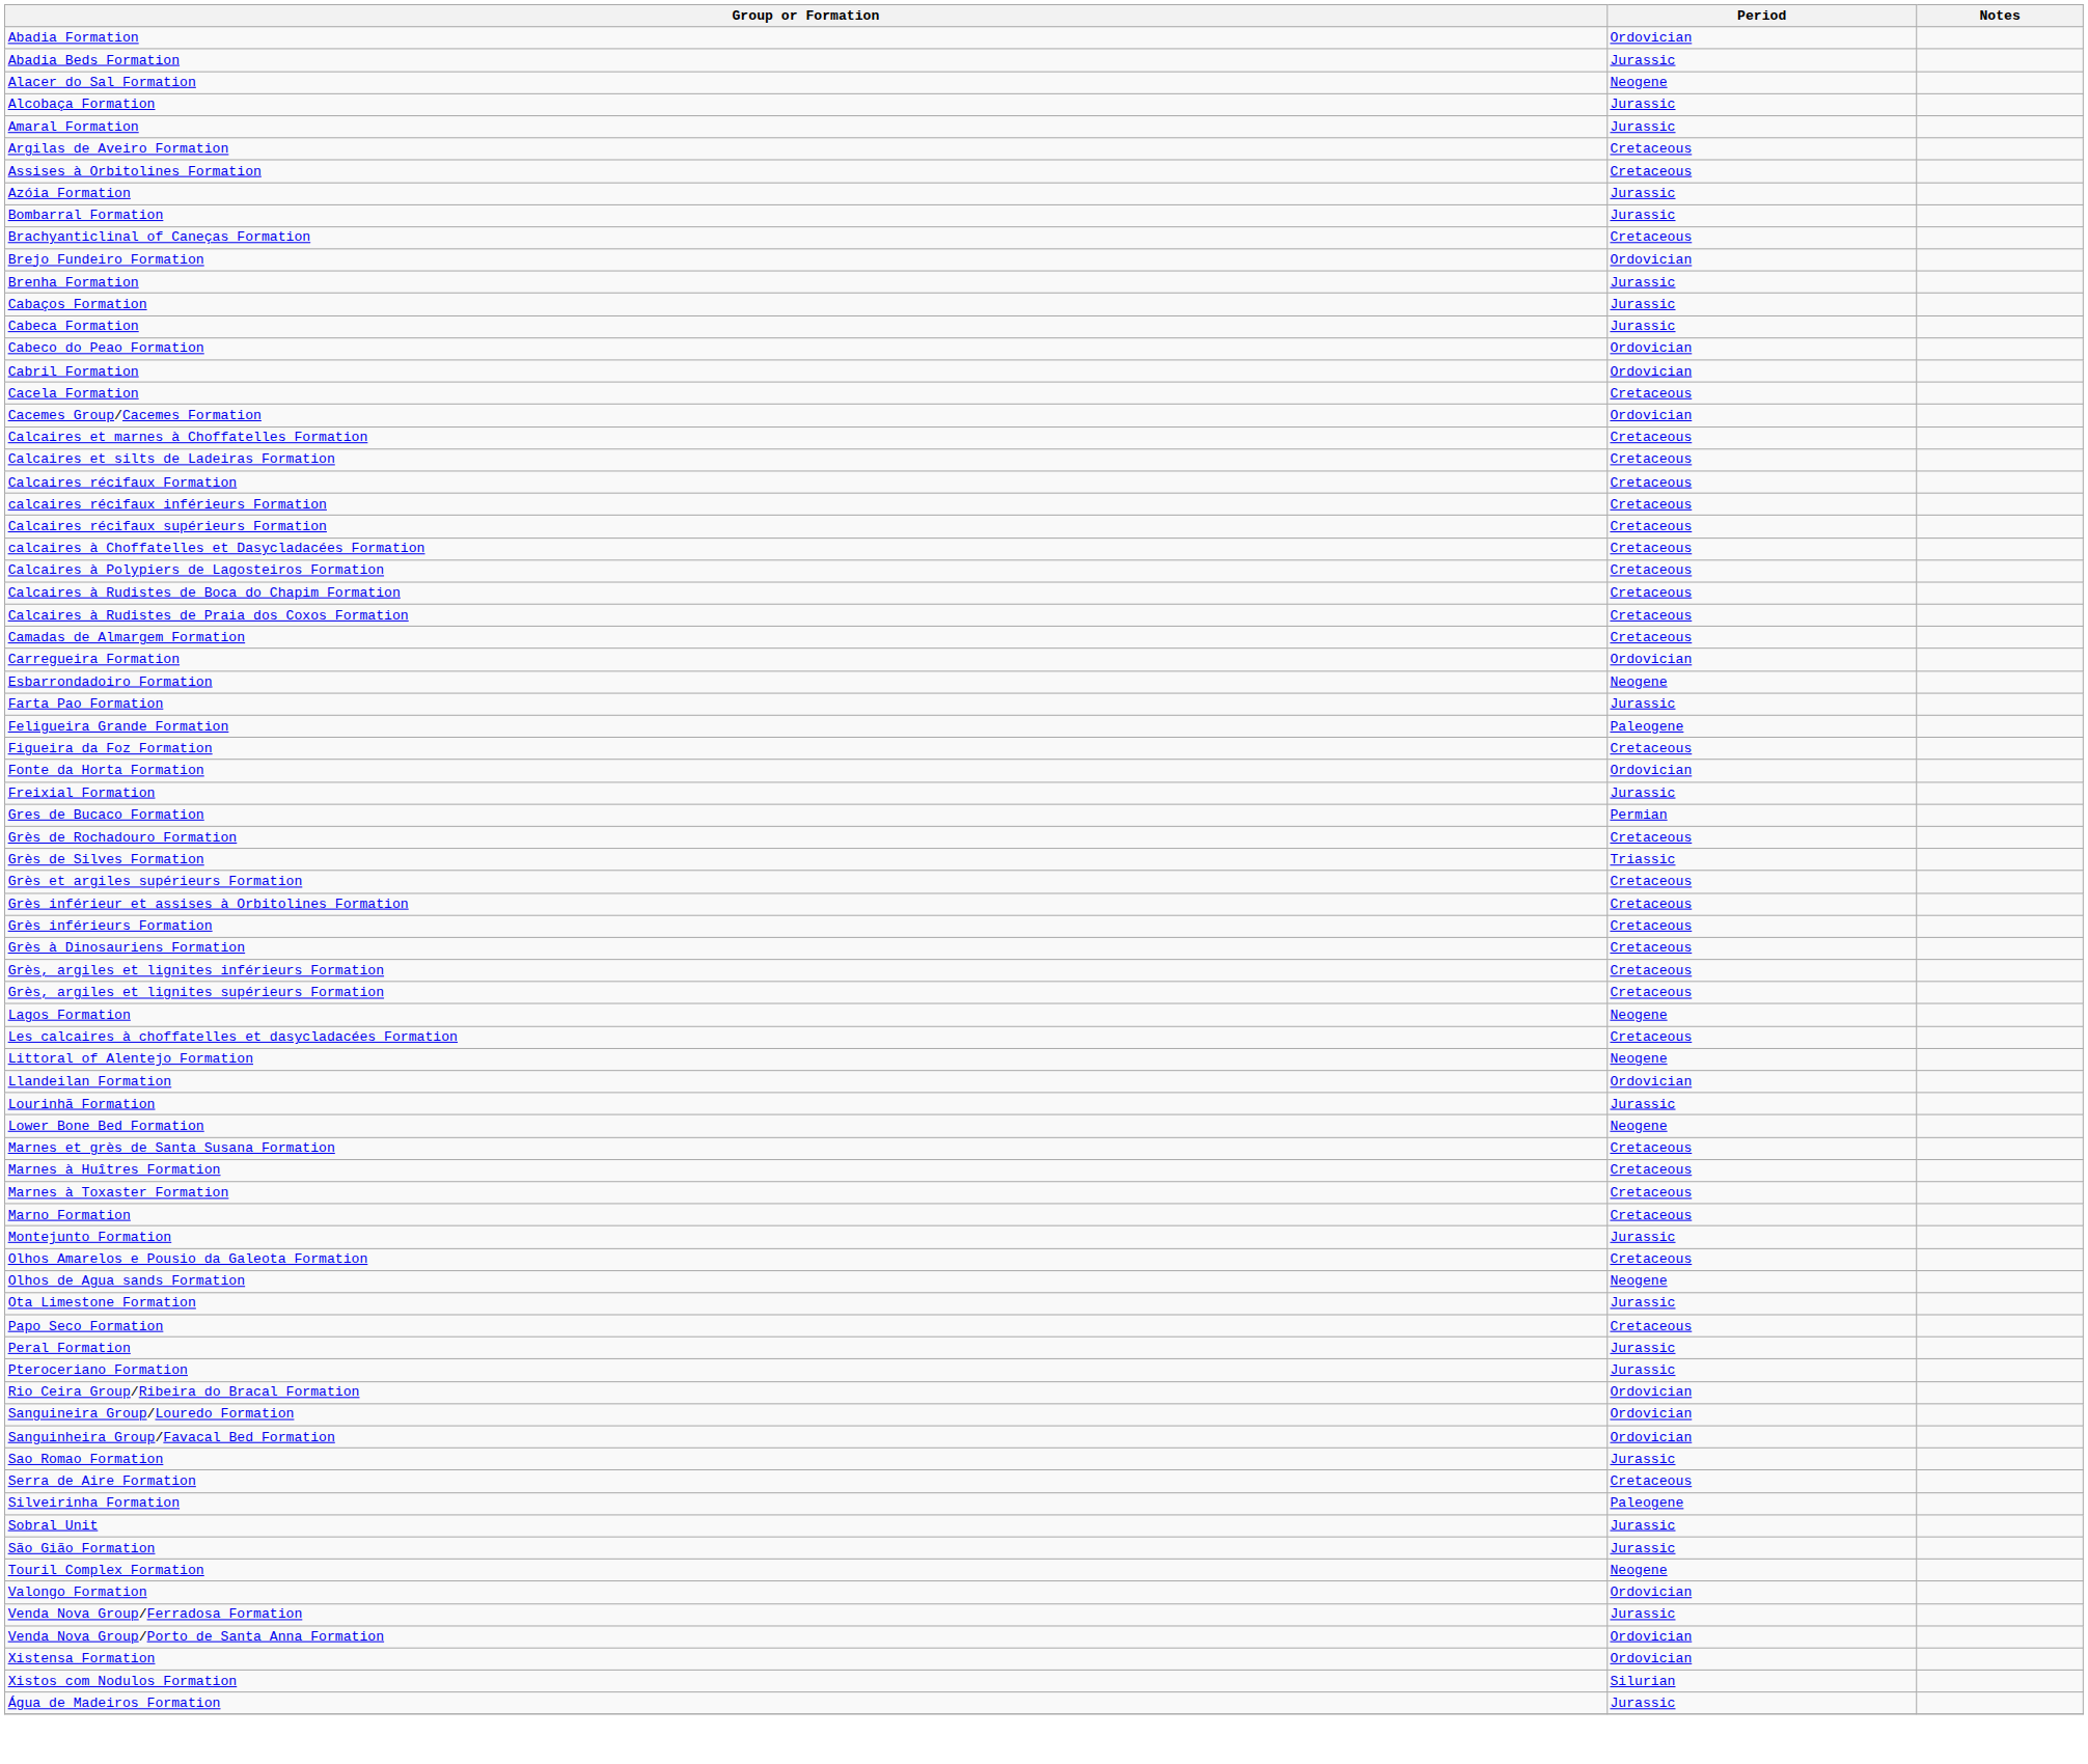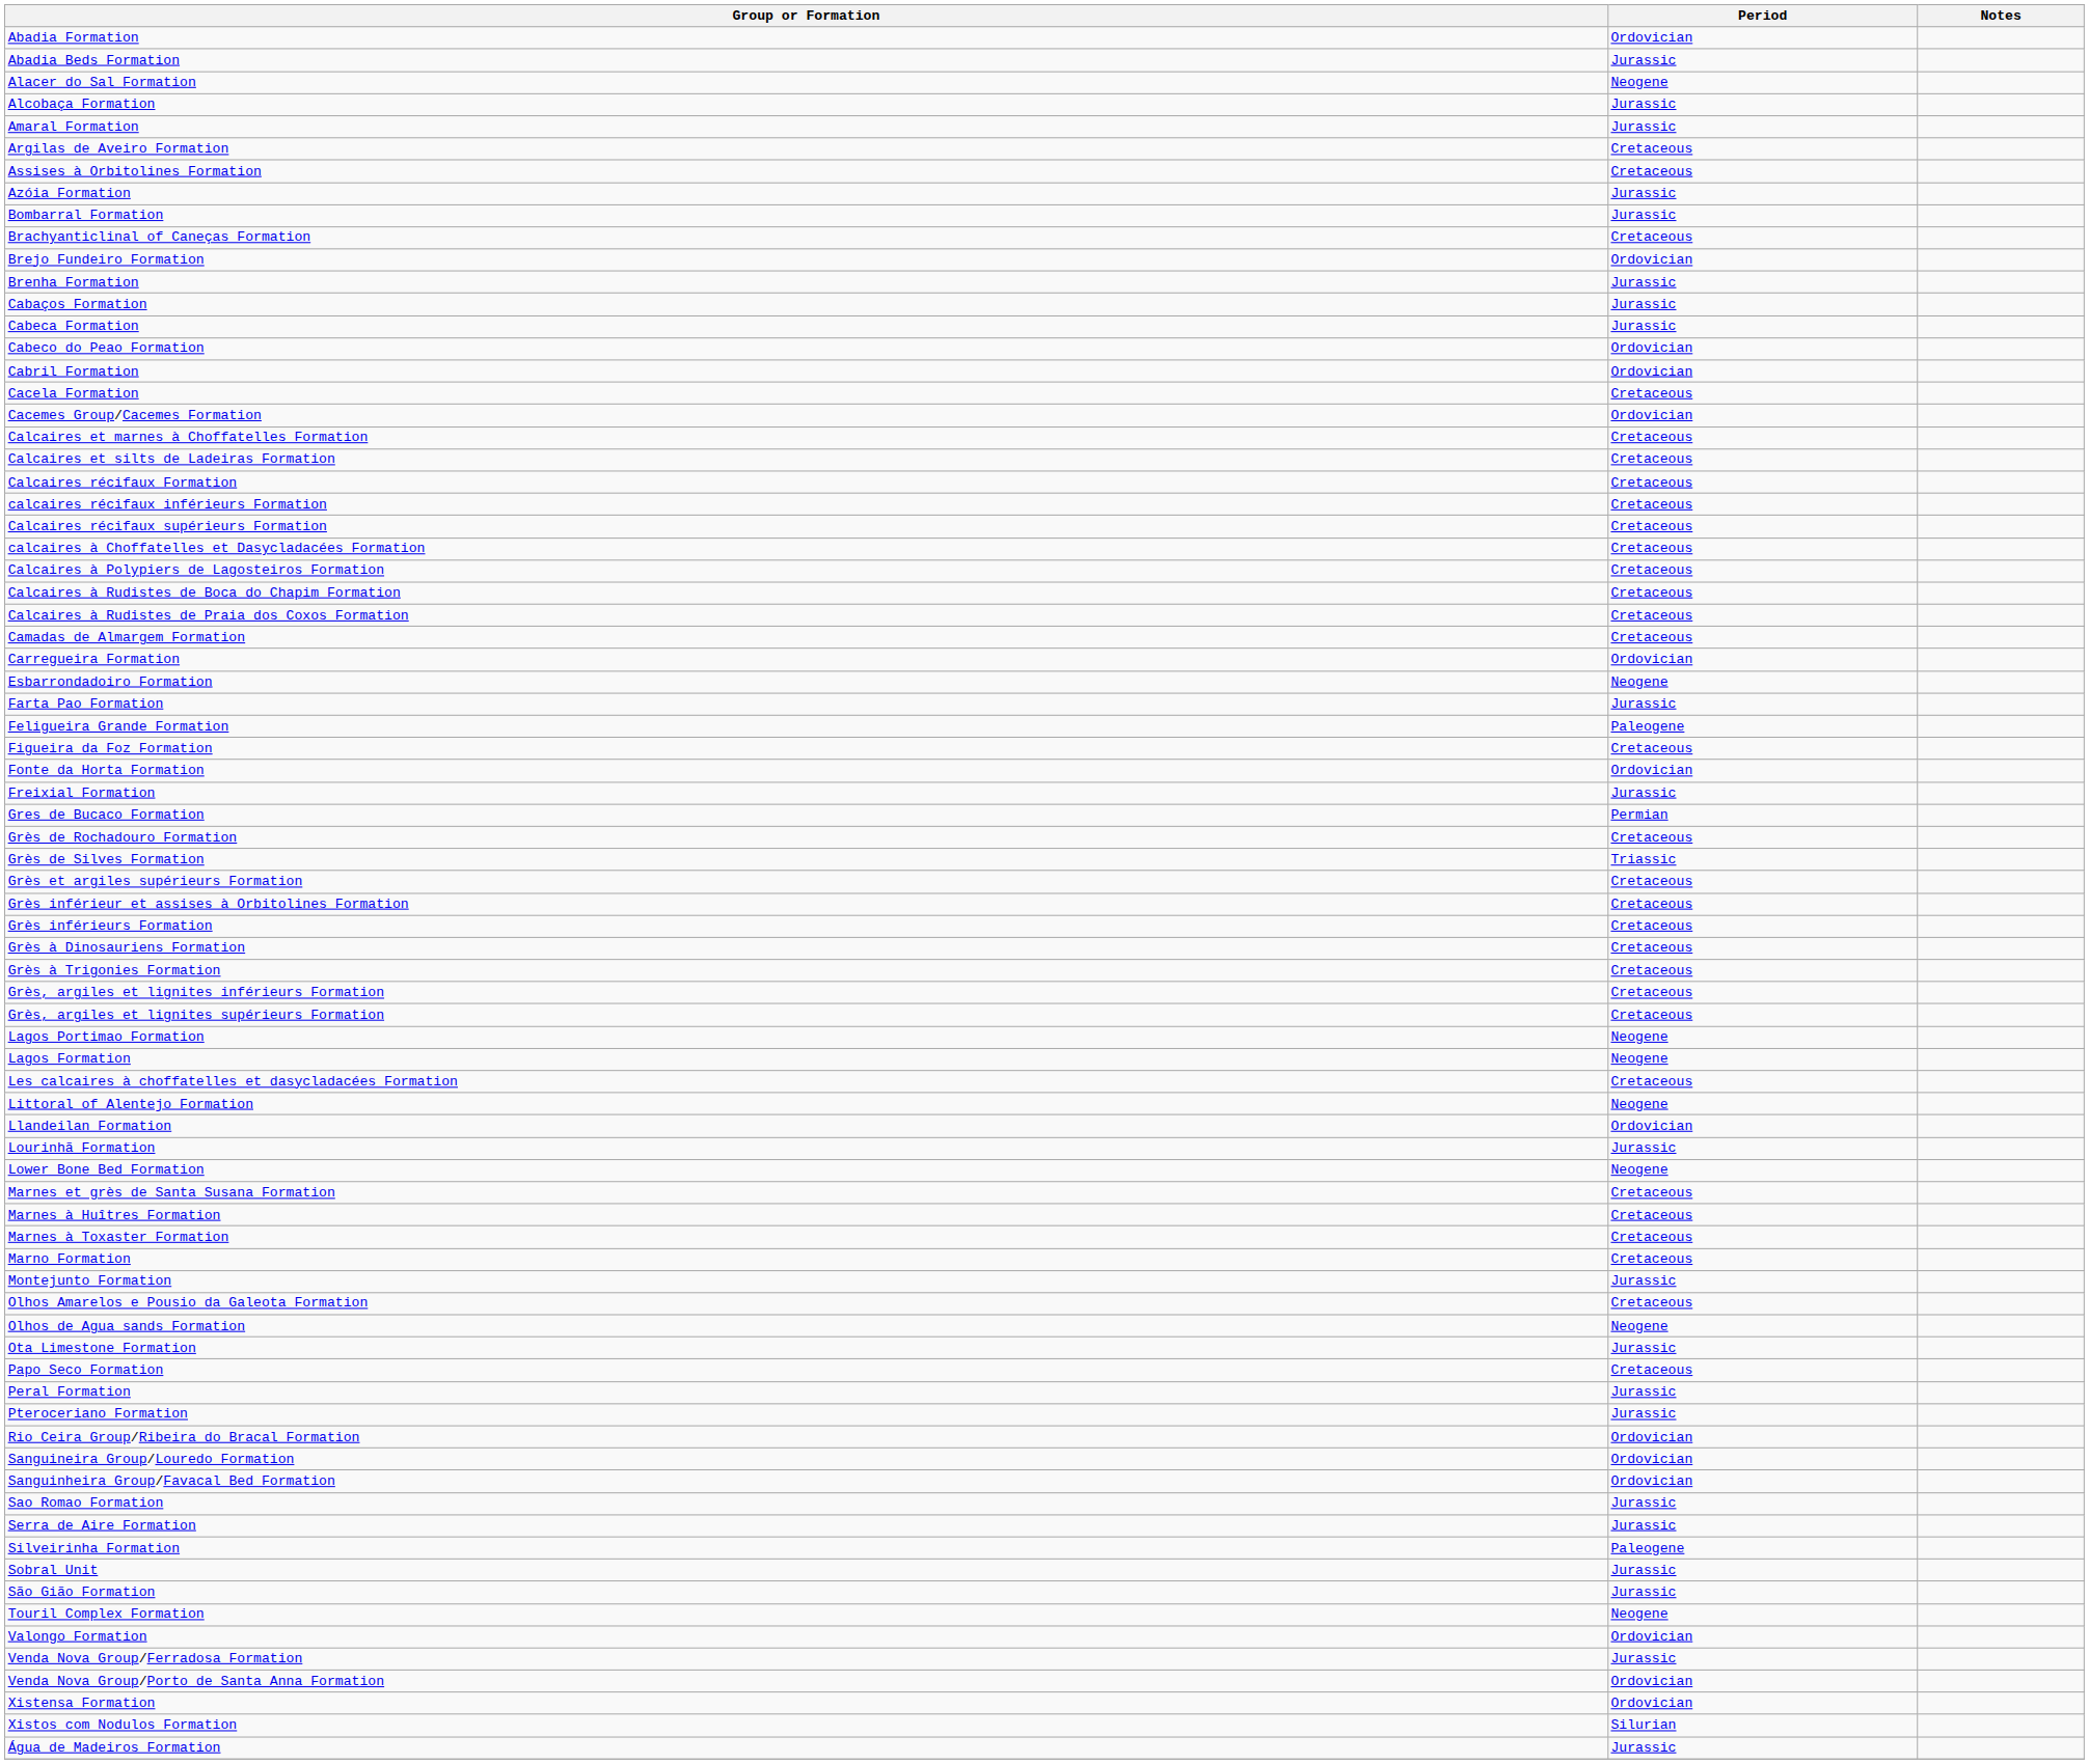 <table class="wikitable sortable" style="width: 100%;">
 <tr>
 <th>Group or Formation</th>
 <th>Period</th>
 <th class="unsortable">Notes</th>
 </tr>
 <tr>
 <td><a href='#'>Abadia Formation</a></td>
 <td><a href='#'>Ordovician</a></td>
 <td></td>
 </tr>
 <tr>
 <td><a href='#'>Abadia Beds Formation</a></td>
 <td><a href='#'>Jurassic</a></td>
 <td></td>
 </tr>
 <tr>
 <td><a href='#'>Alacer do Sal Formation</a></td>
 <td><a href='#'>Neogene</a></td>
 <td></td>
 </tr>
 <tr>
 <td><a href='#'>Alcobaça Formation</a></td>
 <td><a href='#'>Jurassic</a></td>
 <td></td>
 </tr>
 <tr>
 <td><a href='#'>Amaral Formation</a></td>
 <td><a href='#'>Jurassic</a></td>
 <td></td>
 </tr>
 <tr>
 <td><a href='#'>Argilas de Aveiro Formation</a></td>
 <td><a href='#'>Cretaceous</a></td>
 <td></td>
 </tr>
 <tr>
 <td><a href='#'>Assises à Orbitolines Formation</a></td>
 <td><a href='#'>Cretaceous</a></td>
 <td></td>
 </tr>
 <tr>
 <td><a href='#'>Azóia Formation</a></td>
 <td><a href='#'>Jurassic</a></td>
 <td></td>
 </tr>
 <tr>
 <td><a href='#'>Bombarral Formation</a></td>
 <td><a href='#'>Jurassic</a></td>
 <td></td>
 </tr>
 <tr>
 <td><a href='#'>Brachyanticlinal of Caneças Formation</a></td>
 <td><a href='#'>Cretaceous</a></td>
 <td></td>
 </tr>
 <tr>
 <td><a href='#'>Brejo Fundeiro Formation</a></td>
 <td><a href='#'>Ordovician</a></td>
 <td></td>
 </tr>
 <tr>
 <td><a href='#'>Brenha Formation</a></td>
 <td><a href='#'>Jurassic</a></td>
 <td></td>
 </tr>
 <tr>
 <td><a href='#'>Cabaços Formation</a></td>
 <td><a href='#'>Jurassic</a></td>
 <td></td>
 </tr>
 <tr>
 <td><a href='#'>Cabeca Formation</a></td>
 <td><a href='#'>Jurassic</a></td>
 <td></td>
 </tr>
 <tr>
 <td><a href='#'>Cabeco do Peao Formation</a></td>
 <td><a href='#'>Ordovician</a></td>
 <td></td>
 </tr>
 <tr>
 <td><a href='#'>Cabril Formation</a></td>
 <td><a href='#'>Ordovician</a></td>
 <td></td>
 </tr>
 <tr>
 <td><a href='#'>Cacela Formation</a></td>
 <td><a href='#'>Cretaceous</a></td>
 <td></td>
 </tr>
 <tr>
 <td><a href='#'>Cacemes Group</a>/<a href='#'>Cacemes Formation</a></td>
 <td><a href='#'>Ordovician</a></td>
 <td></td>
 </tr>
 <tr>
 <td><a href='#'>Calcaires et marnes à Choffatelles Formation</a></td>
 <td><a href='#'>Cretaceous</a></td>
 <td></td>
 </tr>
 <tr>
 <td><a href='#'>Calcaires et silts de Ladeiras Formation</a></td>
 <td><a href='#'>Cretaceous</a></td>
 <td></td>
 </tr>
 <tr>
 <td><a href='#'>Calcaires récifaux Formation</a></td>
 <td><a href='#'>Cretaceous</a></td>
 <td></td>
 </tr>
 <tr>
 <td><a href='#'>calcaires récifaux inférieurs Formation</a></td>
 <td><a href='#'>Cretaceous</a></td>
 <td></td>
 </tr>
 <tr>
 <td><a href='#'>Calcaires récifaux supérieurs Formation</a></td>
 <td><a href='#'>Cretaceous</a></td>
 <td></td>
 </tr>
 <tr>
 <td><a href='#'>calcaires à Choffatelles et Dasycladacées Formation</a></td>
 <td><a href='#'>Cretaceous</a></td>
 <td></td>
 </tr>
 <tr>
 <td><a href='#'>Calcaires à Polypiers de Lagosteiros Formation</a></td>
 <td><a href='#'>Cretaceous</a></td>
 <td></td>
 </tr>
 <tr>
 <td><a href='#'>Calcaires à Rudistes de Boca do Chapim Formation</a></td>
 <td><a href='#'>Cretaceous</a></td>
 <td></td>
 </tr>
 <tr>
 <td><a href='#'>Calcaires à Rudistes de Praia dos Coxos Formation</a></td>
 <td><a href='#'>Cretaceous</a></td>
 <td></td>
 </tr>
 <tr>
 <td><a href='#'>Camadas de Almargem Formation</a></td>
 <td><a href='#'>Cretaceous</a></td>
 <td></td>
 </tr>
 <tr>
 <td><a href='#'>Carregueira Formation</a></td>
 <td><a href='#'>Ordovician</a></td>
 <td></td>
 </tr>
 <tr>
 <td><a href='#'>Esbarrondadoiro Formation</a></td>
 <td><a href='#'>Neogene</a></td>
 <td></td>
 </tr>
 <tr>
 <td><a href='#'>Farta Pao Formation</a></td>
 <td><a href='#'>Jurassic</a></td>
 <td></td>
 </tr>
 <tr>
 <td><a href='#'>Feligueira Grande Formation</a></td>
 <td><a href='#'>Paleogene</a></td>
 <td></td>
 </tr>
 <tr>
 <td><a href='#'>Figueira da Foz Formation</a></td>
 <td><a href='#'>Cretaceous</a></td>
 <td></td>
 </tr>
 <tr>
 <td><a href='#'>Fonte da Horta Formation</a></td>
 <td><a href='#'>Ordovician</a></td>
 <td></td>
 </tr>
 <tr>
 <td><a href='#'>Freixial Formation</a></td>
 <td><a href='#'>Jurassic</a></td>
 <td></td>
 </tr>
 <tr>
 <td><a href='#'>Gres de Bucaco Formation</a></td>
 <td><a href='#'>Permian</a></td>
 <td></td>
 </tr>
 <tr>
 <td><a href='#'>Grès de Rochadouro Formation</a></td>
 <td><a href='#'>Cretaceous</a></td>
 <td></td>
 </tr>
 <tr>
 <td><a href='#'>Grès de Silves Formation</a></td>
 <td><a href='#'>Triassic</a></td>
 <td></td>
 </tr>
 <tr>
 <td><a href='#'>Grès et argiles supérieurs Formation</a></td>
 <td><a href='#'>Cretaceous</a></td>
 <td></td>
 </tr>
 <tr>
 <td><a href='#'>Grès inférieur et assises à Orbitolines Formation</a></td>
 <td><a href='#'>Cretaceous</a></td>
 <td></td>
 </tr>
 <tr>
 <td><a href='#'>Grès inférieurs Formation</a></td>
 <td><a href='#'>Cretaceous</a></td>
 <td></td>
 </tr>
 <tr>
 <td><a href='#'>Grès à Dinosauriens Formation</a></td>
 <td><a href='#'>Cretaceous</a></td>
 <td></td>
 </tr>
 <tr>
+<td><a href='#'>Grès à Trigonies Formation</a></td>
+<td><a href='#'>Cretaceous</a></td>
+<td></td>
+</tr>
+<tr>
 <td><a href='#'>Grès, argiles et lignites inférieurs Formation</a></td>
 <td><a href='#'>Cretaceous</a></td>
 <td></td>
 </tr>
 <tr>
 <td><a href='#'>Grès, argiles et lignites supérieurs Formation</a></td>
 <td><a href='#'>Cretaceous</a></td>
+<td></td>
+</tr>
+<tr>
+<td><a href='#'>Lagos Portimao Formation</a></td>
+<td><a href='#'>Neogene</a></td>
 <td></td>
 </tr>
 <tr>
 <td><a href='#'>Lagos Formation</a></td>
 <td><a href='#'>Neogene</a></td>
 <td></td>
 </tr>
 <tr>
 <td><a href='#'>Les calcaires à choffatelles et dasycladacées Formation</a></td>
 <td><a href='#'>Cretaceous</a></td>
 <td></td>
 </tr>
 <tr>
 <td><a href='#'>Littoral of Alentejo Formation</a></td>
 <td><a href='#'>Neogene</a></td>
 <td></td>
 </tr>
 <tr>
 <td><a href='#'>Llandeilan Formation</a></td>
 <td><a href='#'>Ordovician</a></td>
 <td></td>
 </tr>
 <tr>
 <td><a href='#'>Lourinhã Formation</a></td>
 <td><a href='#'>Jurassic</a></td>
 <td></td>
 </tr>
 <tr>
 <td><a href='#'>Lower Bone Bed Formation</a></td>
 <td><a href='#'>Neogene</a></td>
 <td></td>
 </tr>
 <tr>
 <td><a href='#'>Marnes et grès de Santa Susana Formation</a></td>
 <td><a href='#'>Cretaceous</a></td>
 <td></td>
 </tr>
 <tr>
 <td><a href='#'>Marnes à Huîtres Formation</a></td>
 <td><a href='#'>Cretaceous</a></td>
 <td></td>
 </tr>
 <tr>
 <td><a href='#'>Marnes à Toxaster Formation</a></td>
 <td><a href='#'>Cretaceous</a></td>
 <td></td>
 </tr>
 <tr>
 <td><a href='#'>Marno Formation</a></td>
 <td><a href='#'>Cretaceous</a></td>
 <td></td>
 </tr>
 <tr>
 <td><a href='#'>Montejunto Formation</a></td>
 <td><a href='#'>Jurassic</a></td>
 <td></td>
 </tr>
 <tr>
 <td><a href='#'>Olhos Amarelos e Pousio da Galeota Formation</a></td>
 <td><a href='#'>Cretaceous</a></td>
 <td></td>
 </tr>
 <tr>
 <td><a href='#'>Olhos de Agua sands Formation</a></td>
 <td><a href='#'>Neogene</a></td>
 <td></td>
 </tr>
 <tr>
 <td><a href='#'>Ota Limestone Formation</a></td>
 <td><a href='#'>Jurassic</a></td>
 <td></td>
 </tr>
 <tr>
 <td><a href='#'>Papo Seco Formation</a></td>
 <td><a href='#'>Cretaceous</a></td>
 <td></td>
 </tr>
 <tr>
 <td><a href='#'>Peral Formation</a></td>
 <td><a href='#'>Jurassic</a></td>
 <td></td>
 </tr>
 <tr>
 <td><a href='#'>Pteroceriano Formation</a></td>
 <td><a href='#'>Jurassic</a></td>
 <td></td>
 </tr>
 <tr>
 <td><a href='#'>Rio Ceira Group</a>/<a href='#'>Ribeira do Bracal Formation</a></td>
 <td><a href='#'>Ordovician</a></td>
 <td></td>
 </tr>
 <tr>
 <td><a href='#'>Sanguineira Group</a>/<a href='#'>Louredo Formation</a></td>
 <td><a href='#'>Ordovician</a></td>
 <td></td>
 </tr>
 <tr>
 <td><a href='#'>Sanguinheira Group</a>/<a href='#'>Favacal Bed Formation</a></td>
 <td><a href='#'>Ordovician</a></td>
 <td></td>
 </tr>
 <tr>
 <td><a href='#'>Sao Romao Formation</a></td>
 <td><a href='#'>Jurassic</a></td>
 <td></td>
 </tr>
 <tr>
 <td><a href='#'>Serra de Aire Formation</a></td>
-<td><a href='#'>Cretaceous</a></td>
+<td><a href='#'>Jurassic</a></td>
 <td></td>
 </tr>
 <tr>
 <td><a href='#'>Silveirinha Formation</a></td>
 <td><a href='#'>Paleogene</a></td>
 <td></td>
 </tr>
 <tr>
 <td><a href='#'>Sobral Unit</a></td>
 <td><a href='#'>Jurassic</a></td>
 <td></td>
 </tr>
 <tr>
 <td><a href='#'>São Gião Formation</a></td>
 <td><a href='#'>Jurassic</a></td>
 <td></td>
 </tr>
 <tr>
 <td><a href='#'>Touril Complex Formation</a></td>
 <td><a href='#'>Neogene</a></td>
 <td></td>
 </tr>
 <tr>
 <td><a href='#'>Valongo Formation</a></td>
 <td><a href='#'>Ordovician</a></td>
 <td></td>
 </tr>
 <tr>
 <td><a href='#'>Venda Nova Group</a>/<a href='#'>Ferradosa Formation</a></td>
 <td><a href='#'>Jurassic</a></td>
 <td></td>
 </tr>
 <tr>
 <td><a href='#'>Venda Nova Group</a>/<a href='#'>Porto de Santa Anna Formation</a></td>
 <td><a href='#'>Ordovician</a></td>
 <td></td>
 </tr>
 <tr>
 <td><a href='#'>Xistensa Formation</a></td>
 <td><a href='#'>Ordovician</a></td>
 <td></td>
 </tr>
 <tr>
 <td><a href='#'>Xistos com Nodulos Formation</a></td>
 <td><a href='#'>Silurian</a></td>
 <td></td>
 </tr>
 <tr>
 <td><a href='#'>Água de Madeiros Formation</a></td>
 <td><a href='#'>Jurassic</a></td>
 <td></td>
 </tr>
 <tr>
 </tr>
 </table>
